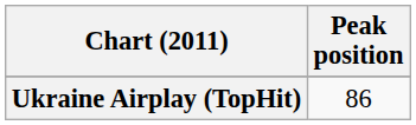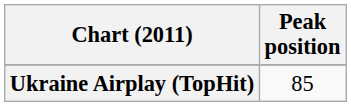 <table class="wikitable sortable plainrowheaders" style="text-align:center">
 <tr>
 <th scope="col">Chart (2011)</th>
 <th scope="col">Peak<br>position</th>
 </tr>
 <tr>
 </tr>
 <tr>
 <th scope="row">Ukraine Airplay (TopHit)</th>
-<td>86</td>
+<td>85</td>
 </tr>
 </table>
